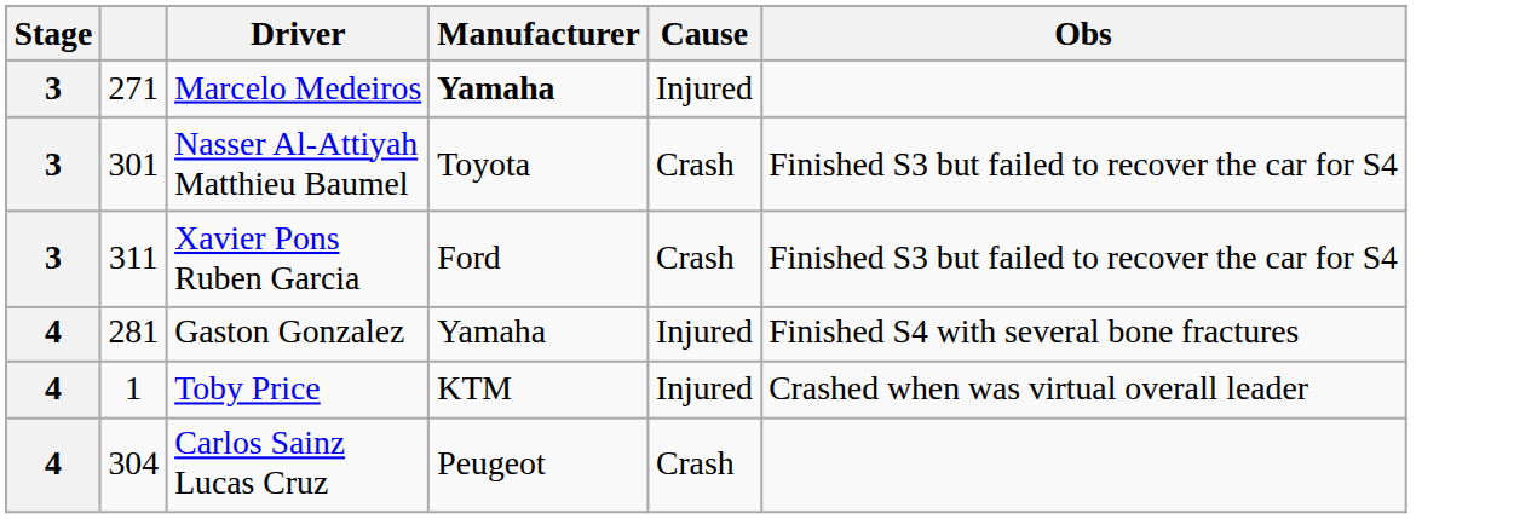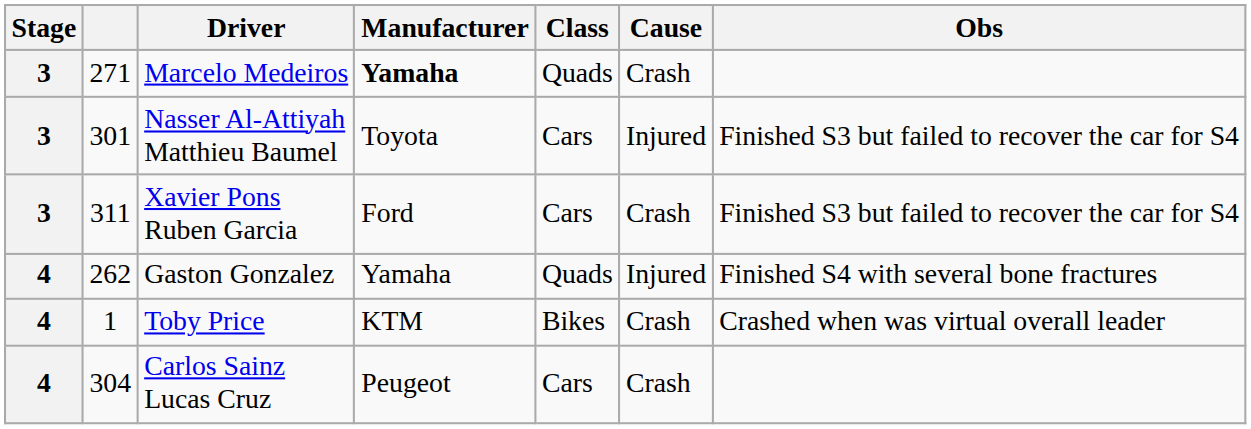 <table class="wikitable" style="font-size:85%; text-align:left">
 <tr>
 <th>Stage</th>
 <th></th>
 <th>Driver</th>
 <th>Manufacturer</th>
+<th>Class</th>
 <th>Cause</th>
 <th>Obs</th>
 </tr>
 <tr>
 <th>3</th>
 <td align="center">271</td>
 <td> <a href='#'>Marcelo Medeiros</a></td>
 <td><strong>Yamaha</strong></td>
-<td>Injured</td>
+<td>Quads</td>
+<td>Crash</td>
 <td></td>
 </tr>
 <tr>
 <th>3</th>
 <td align="center">301</td>
 <td> <a href='#'>Nasser Al-Attiyah</a><br>	Matthieu Baumel</td>
 <td>Toyota</td>
-<td>Crash</td>
+<td>Cars</td>
+<td>Injured</td>
 <td>Finished S3 but failed to recover the car for S4</td>
 </tr>
 <tr>
 <th>3</th>
 <td align="center">311</td>
 <td> <a href='#'>Xavier Pons</a><br> Ruben Garcia</td>
 <td>Ford</td>
+<td>Cars</td>
 <td>Crash</td>
 <td>Finished S3 but failed to recover the car for S4</td>
 </tr>
 <tr>
 <th>4</th>
-<td align="center">281</td>
+<td align="center">262</td>
 <td> Gaston Gonzalez</td>
 <td>Yamaha</td>
+<td>Quads</td>
 <td>Injured</td>
 <td>Finished S4 with several bone fractures</td>
 </tr>
 <tr>
 <th>4</th>
 <td align="center">1</td>
 <td> <a href='#'>Toby Price</a></td>
 <td>KTM</td>
-<td>Injured</td>
+<td>Bikes</td>
+<td>Crash</td>
 <td>Crashed when was virtual overall leader</td>
 </tr>
 <tr>
 <th>4</th>
 <td align="center">304</td>
 <td> <a href='#'>Carlos Sainz</a><br> Lucas Cruz</td>
 <td>Peugeot</td>
+<td>Cars</td>
 <td>Crash</td>
 <td></td>
 </tr>
 </table>
